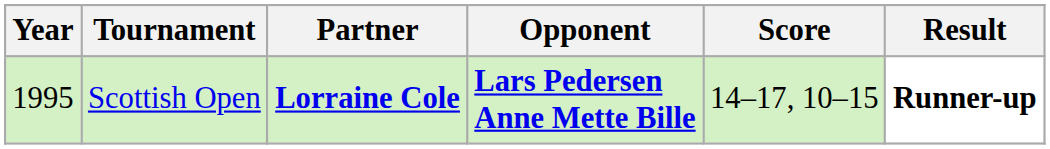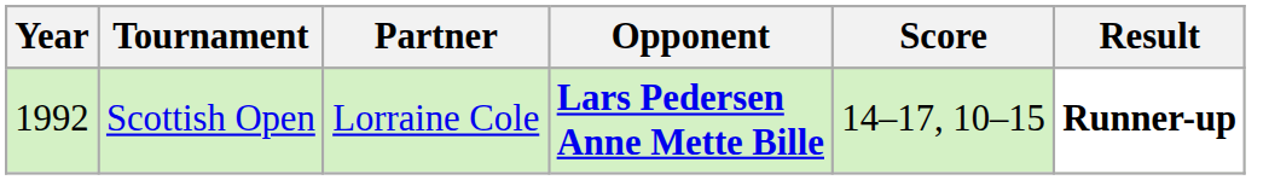 <table class="sortable wikitable" style="font-size: 90%;">
 <tr>
 <th>Year</th>
 <th>Tournament</th>
 <th>Partner</th>
 <th>Opponent</th>
 <th>Score</th>
 <th>Result</th>
 </tr>
 <tr style="background:#D4F1C5">
-<td align="center">1995</td>
+<td align="center">1992</td>
 <td align="left"><a href='#'>Scottish Open</a></td>
-<td align="left"><strong> <a href='#'>Lorraine Cole</a></strong></td>
+<td align="left"> <a href='#'>Lorraine Cole</a></td>
 <td align="left"><strong> <a href='#'>Lars Pedersen</a> <br>  <a href='#'>Anne Mette Bille</a></strong></td>
 <td align="left">14–17, 10–15</td>
 <td style="text-align:left; background:white"> <strong>Runner-up</strong></td>
 </tr>
 </table>
